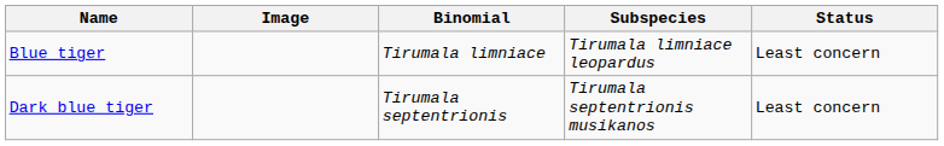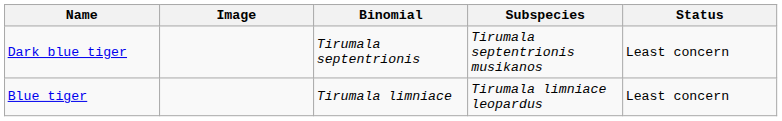 <table width=60% class="wikitable">
 <tr>
 <th>Name</th>
 <th width="20%">Image</th>
 <th width="20%">Binomial</th>
 <th width=20%>Subspecies</th>
 <th width=20%>Status</th>
 </tr>
 <tr>
+<td><a href='#'>Dark blue tiger</a></td>
+<td><br></td>
+<td><em>Tirumala septentrionis</em></td>
+<td><em>Tirumala septentrionis musikanos</em></td>
+<td>Least concern</td>
+</tr>
+<tr>
 <td><a href='#'>Blue tiger</a></td>
 <td><br></td>
 <td><em>Tirumala limniace</em></td>
 <td><em>Tirumala limniace leopardus</em></td>
 <td>Least concern</td>
 </tr>
-<tr>
-<td><a href='#'>Dark blue tiger</a></td>
-<td><br></td>
-<td><em>Tirumala septentrionis</em></td>
-<td><em>Tirumala septentrionis musikanos</em></td>
-<td>Least concern</td>
-</tr>
 </table>
